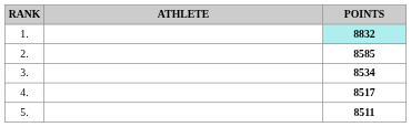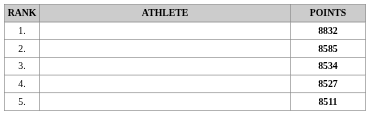 <table border="1" cellspacing="2" cellpadding="5" style="border-collapse: collapse; font-size: 100%;">
 <tr bgcolor="cccccc">
 <th>RANK</th>
 <th align="center" style="width: 25em">ATHLETE</th>
 <th align="center" style="width: 7em">POINTS</th>
 </tr>
 <tr>
 <td align="center">1.</td>
 <td></td>
-<td align="center" style="background: paleturquoise;"><strong>8832</strong></td>
+<td align="center"><strong>8832</strong></td>
 </tr>
 <tr>
 <td align="center">2.</td>
 <td></td>
 <td align="center"><strong>8585</strong></td>
 </tr>
 <tr>
 <td align="center">3.</td>
 <td></td>
 <td align="center"><strong>8534</strong></td>
 </tr>
 <tr>
 <td align="center">4.</td>
 <td></td>
-<td align="center"><strong>8517</strong></td>
+<td align="center"><strong>8527</strong></td>
 </tr>
 <tr>
 <td align="center">5.</td>
 <td></td>
 <td align="center"><strong>8511</strong></td>
 </tr>
 </table>
